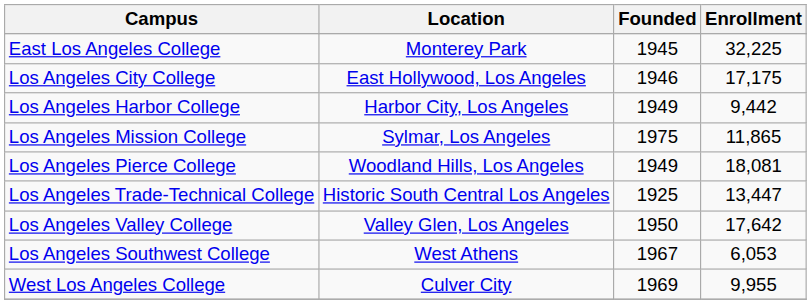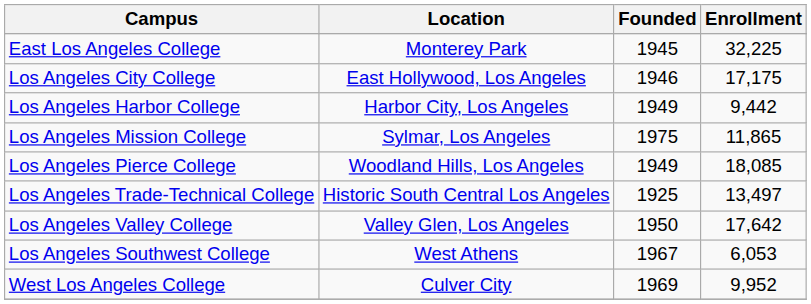 <table class="wikitable sortable" style="text-align:center;">
 <tr>
 <th rowspan="2">Campus</th>
 <th rowspan="2">Location</th>
 <th rowspan="2">Founded</th>
 <th rowspan="2">Enrollment</th>
 </tr>
 <tr>
 </tr>
 <tr>
 </tr>
 <tr>
 <td align="left"><a href='#'>East Los Angeles College</a></td>
 <td><a href='#'>Monterey Park</a></td>
 <td>1945</td>
 <td>32,225</td>
 </tr>
 <tr>
 <td align="left"><a href='#'>Los Angeles City College</a></td>
 <td><a href='#'>East Hollywood, Los Angeles</a></td>
 <td>1946</td>
 <td>17,175</td>
 </tr>
 <tr>
 <td align="left"><a href='#'>Los Angeles Harbor College</a></td>
 <td><a href='#'>Harbor City, Los Angeles</a></td>
 <td>1949</td>
 <td>9,442</td>
 </tr>
 <tr>
 <td align="left"><a href='#'>Los Angeles Mission College</a></td>
 <td><a href='#'>Sylmar, Los Angeles</a></td>
 <td>1975</td>
 <td>11,865</td>
 </tr>
 <tr>
 <td align="left"><a href='#'>Los Angeles Pierce College</a></td>
 <td><a href='#'>Woodland Hills, Los Angeles</a></td>
 <td>1949</td>
-<td>18,081</td>
+<td>18,085</td>
 </tr>
 <tr>
 <td align="left"><a href='#'>Los Angeles Trade-Technical College</a></td>
 <td><a href='#'>Historic South Central Los Angeles</a></td>
 <td>1925</td>
-<td>13,447</td>
+<td>13,497</td>
 </tr>
 <tr>
 <td align="left"><a href='#'>Los Angeles Valley College</a></td>
 <td><a href='#'>Valley Glen, Los Angeles</a></td>
 <td>1950</td>
 <td>17,642</td>
 </tr>
 <tr>
 <td align="left"><a href='#'>Los Angeles Southwest College</a></td>
 <td><a href='#'>West Athens</a></td>
 <td>1967</td>
 <td>6,053</td>
 </tr>
 <tr>
 <td align="left"><a href='#'>West Los Angeles College</a></td>
 <td><a href='#'>Culver City</a></td>
 <td>1969</td>
-<td>9,955</td>
+<td>9,952</td>
 </tr>
 <tr>
 </tr>
 </table>
